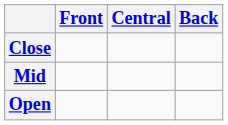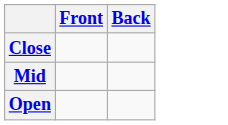 <table class="wikitable">
 <tr>
 <th></th>
 <th><a href='#'>Front</a></th>
-<th><a href='#'>Central</a></th>
 <th><a href='#'>Back</a></th>
 </tr>
 <tr>
 <th><a href='#'>Close</a></th>
 <td align="center"> </td>
-<td align="center"> </td>
 <td align="center"> </td>
 </tr>
 <tr>
 <th><a href='#'>Mid</a></th>
 <td align="center"> </td>
-<td align="center"> </td>
 <td align="center"> </td>
 </tr>
 <tr>
 <th><a href='#'>Open</a></th>
 <td align="center"> </td>
-<td align="center"> </td>
 <td align="center"> </td>
 </tr>
 </table>
